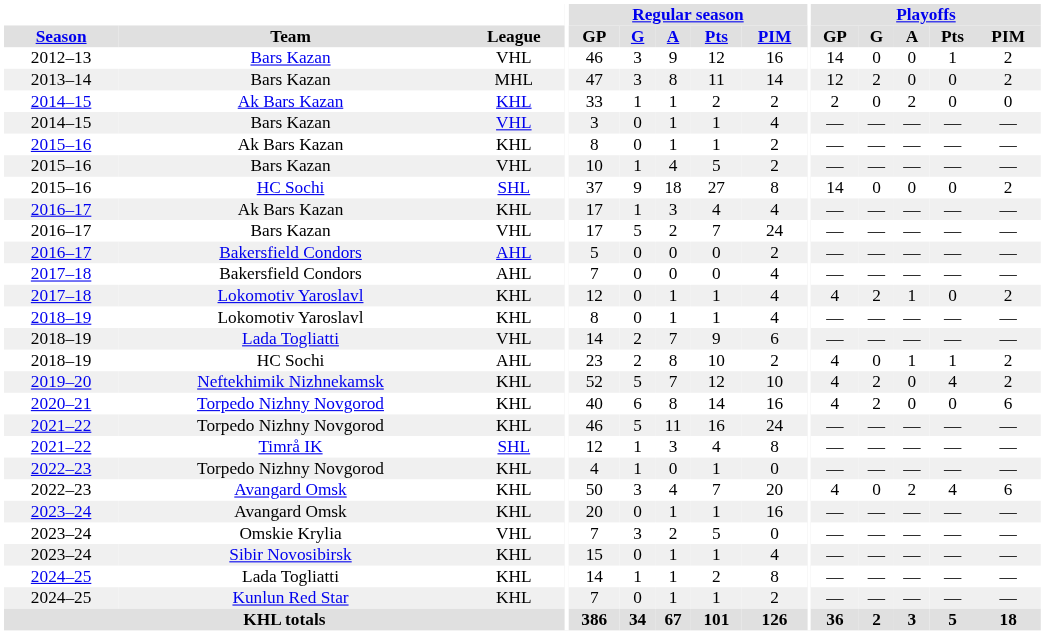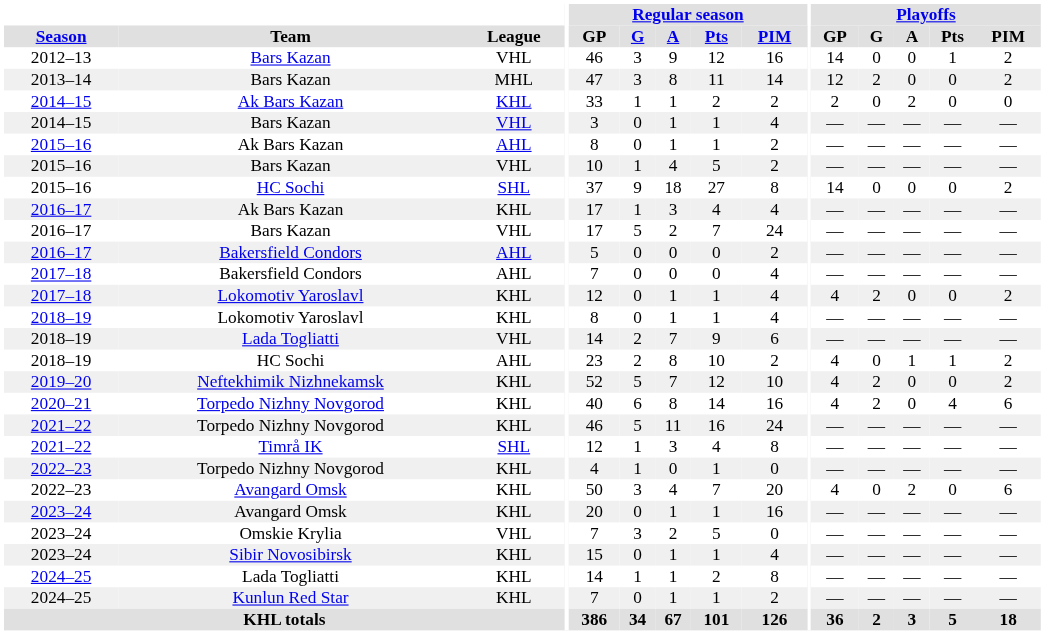 <table border="0" cellpadding="1" cellspacing="0" style="text-align:center; width:60em">
 <tr bgcolor="#e0e0e0">
 <th colspan="3" bgcolor="#ffffff"></th>
 <th rowspan="99" bgcolor="#ffffff"></th>
 <th colspan="5"><a href='#'>Regular season</a></th>
 <th rowspan="99" bgcolor="#ffffff"></th>
 <th colspan="5"><a href='#'>Playoffs</a></th>
 </tr>
 <tr bgcolor="#e0e0e0">
 <th><a href='#'>Season</a></th>
 <th>Team</th>
 <th>League</th>
 <th>GP</th>
 <th><a href='#'>G</a></th>
 <th><a href='#'>A</a></th>
 <th><a href='#'>Pts</a></th>
 <th><a href='#'>PIM</a></th>
 <th>GP</th>
 <th>G</th>
 <th>A</th>
 <th>Pts</th>
 <th>PIM</th>
 </tr>
 <tr>
 <td>2012–13</td>
 <td><a href='#'>Bars Kazan</a></td>
 <td>VHL</td>
 <td>46</td>
 <td>3</td>
 <td>9</td>
 <td>12</td>
 <td>16</td>
 <td>14</td>
 <td>0</td>
 <td>0</td>
 <td>1</td>
 <td>2</td>
 </tr>
 <tr bgcolor="#f0f0f0">
 <td>2013–14</td>
 <td>Bars Kazan</td>
 <td>MHL</td>
 <td>47</td>
 <td>3</td>
 <td>8</td>
 <td>11</td>
 <td>14</td>
 <td>12</td>
 <td>2</td>
 <td>0</td>
 <td>0</td>
 <td>2</td>
 </tr>
 <tr>
 <td><a href='#'>2014–15</a></td>
 <td><a href='#'>Ak Bars Kazan</a></td>
 <td><a href='#'>KHL</a></td>
 <td>33</td>
 <td>1</td>
 <td>1</td>
 <td>2</td>
 <td>2</td>
 <td>2</td>
 <td>0</td>
 <td>2</td>
 <td>0</td>
 <td>0</td>
 </tr>
 <tr bgcolor="#f0f0f0">
 <td>2014–15</td>
 <td>Bars Kazan</td>
 <td><a href='#'>VHL</a></td>
 <td>3</td>
 <td>0</td>
 <td>1</td>
 <td>1</td>
 <td>4</td>
 <td>—</td>
 <td>—</td>
 <td>—</td>
 <td>—</td>
 <td>—</td>
 </tr>
 <tr>
 <td><a href='#'>2015–16</a></td>
 <td>Ak Bars Kazan</td>
-<td>KHL</td>
+<td><a href='#'>AHL</a></td>
 <td>8</td>
 <td>0</td>
 <td>1</td>
 <td>1</td>
 <td>2</td>
 <td>—</td>
 <td>—</td>
 <td>—</td>
 <td>—</td>
 <td>—</td>
 </tr>
 <tr bgcolor="#f0f0f0">
 <td>2015–16</td>
 <td>Bars Kazan</td>
 <td>VHL</td>
 <td>10</td>
 <td>1</td>
 <td>4</td>
 <td>5</td>
 <td>2</td>
 <td>—</td>
 <td>—</td>
 <td>—</td>
 <td>—</td>
 <td>—</td>
 </tr>
 <tr>
 <td>2015–16</td>
 <td><a href='#'>HC Sochi</a></td>
 <td><a href='#'>SHL</a></td>
 <td>37</td>
 <td>9</td>
 <td>18</td>
 <td>27</td>
 <td>8</td>
 <td>14</td>
 <td>0</td>
 <td>0</td>
 <td>0</td>
 <td>2</td>
 </tr>
 <tr bgcolor="#f0f0f0">
 <td><a href='#'>2016–17</a></td>
 <td>Ak Bars Kazan</td>
 <td>KHL</td>
 <td>17</td>
 <td>1</td>
 <td>3</td>
 <td>4</td>
 <td>4</td>
 <td>—</td>
 <td>—</td>
 <td>—</td>
 <td>—</td>
 <td>—</td>
 </tr>
 <tr>
 <td>2016–17</td>
 <td>Bars Kazan</td>
 <td>VHL</td>
 <td>17</td>
 <td>5</td>
 <td>2</td>
 <td>7</td>
 <td>24</td>
 <td>—</td>
 <td>—</td>
 <td>—</td>
 <td>—</td>
 <td>—</td>
 </tr>
 <tr bgcolor="#f0f0f0">
 <td><a href='#'>2016–17</a></td>
 <td><a href='#'>Bakersfield Condors</a></td>
 <td><a href='#'>AHL</a></td>
 <td>5</td>
 <td>0</td>
 <td>0</td>
 <td>0</td>
 <td>2</td>
 <td>—</td>
 <td>—</td>
 <td>—</td>
 <td>—</td>
 <td>—</td>
 </tr>
 <tr>
 <td><a href='#'>2017–18</a></td>
 <td>Bakersfield Condors</td>
 <td>AHL</td>
 <td>7</td>
 <td>0</td>
 <td>0</td>
 <td>0</td>
 <td>4</td>
 <td>—</td>
 <td>—</td>
 <td>—</td>
 <td>—</td>
 <td>—</td>
 </tr>
 <tr bgcolor="#f0f0f0">
 <td><a href='#'>2017–18</a></td>
 <td><a href='#'>Lokomotiv Yaroslavl</a></td>
 <td>KHL</td>
 <td>12</td>
 <td>0</td>
 <td>1</td>
 <td>1</td>
 <td>4</td>
 <td>4</td>
 <td>2</td>
-<td>1</td>
+<td>0</td>
 <td>0</td>
 <td>2</td>
 </tr>
 <tr>
 <td><a href='#'>2018–19</a></td>
 <td>Lokomotiv Yaroslavl</td>
 <td>KHL</td>
 <td>8</td>
 <td>0</td>
 <td>1</td>
 <td>1</td>
 <td>4</td>
 <td>—</td>
 <td>—</td>
 <td>—</td>
 <td>—</td>
 <td>—</td>
 </tr>
 <tr bgcolor="#f0f0f0">
 <td>2018–19</td>
 <td><a href='#'>Lada Togliatti</a></td>
 <td>VHL</td>
 <td>14</td>
 <td>2</td>
 <td>7</td>
 <td>9</td>
 <td>6</td>
 <td>—</td>
 <td>—</td>
 <td>—</td>
 <td>—</td>
 <td>—</td>
 </tr>
 <tr>
 <td>2018–19</td>
 <td>HC Sochi</td>
 <td>AHL</td>
 <td>23</td>
 <td>2</td>
 <td>8</td>
 <td>10</td>
 <td>2</td>
 <td>4</td>
 <td>0</td>
 <td>1</td>
 <td>1</td>
 <td>2</td>
 </tr>
 <tr bgcolor="#f0f0f0">
 <td><a href='#'>2019–20</a></td>
 <td><a href='#'>Neftekhimik Nizhnekamsk</a></td>
 <td>KHL</td>
 <td>52</td>
 <td>5</td>
 <td>7</td>
 <td>12</td>
 <td>10</td>
 <td>4</td>
 <td>2</td>
 <td>0</td>
-<td>4</td>
+<td>0</td>
 <td>2</td>
 </tr>
 <tr>
 <td><a href='#'>2020–21</a></td>
 <td><a href='#'>Torpedo Nizhny Novgorod</a></td>
 <td>KHL</td>
 <td>40</td>
 <td>6</td>
 <td>8</td>
 <td>14</td>
 <td>16</td>
 <td>4</td>
 <td>2</td>
 <td>0</td>
-<td>0</td>
+<td>4</td>
 <td>6</td>
 </tr>
 <tr bgcolor="#f0f0f0">
 <td><a href='#'>2021–22</a></td>
 <td>Torpedo Nizhny Novgorod</td>
 <td>KHL</td>
 <td>46</td>
 <td>5</td>
 <td>11</td>
 <td>16</td>
 <td>24</td>
 <td>—</td>
 <td>—</td>
 <td>—</td>
 <td>—</td>
 <td>—</td>
 </tr>
 <tr>
 <td><a href='#'>2021–22</a></td>
 <td><a href='#'>Timrå IK</a></td>
 <td><a href='#'>SHL</a></td>
 <td>12</td>
 <td>1</td>
 <td>3</td>
 <td>4</td>
 <td>8</td>
 <td>—</td>
 <td>—</td>
 <td>—</td>
 <td>—</td>
 <td>—</td>
 </tr>
 <tr bgcolor="#f0f0f0">
 <td><a href='#'>2022–23</a></td>
 <td>Torpedo Nizhny Novgorod</td>
 <td>KHL</td>
 <td>4</td>
 <td>1</td>
 <td>0</td>
 <td>1</td>
 <td>0</td>
 <td>—</td>
 <td>—</td>
 <td>—</td>
 <td>—</td>
 <td>—</td>
 </tr>
 <tr>
 <td>2022–23</td>
 <td><a href='#'>Avangard Omsk</a></td>
 <td>KHL</td>
 <td>50</td>
 <td>3</td>
 <td>4</td>
 <td>7</td>
 <td>20</td>
 <td>4</td>
 <td>0</td>
 <td>2</td>
-<td>4</td>
+<td>0</td>
 <td>6</td>
 </tr>
 <tr bgcolor="#f0f0f0">
 <td><a href='#'>2023–24</a></td>
 <td>Avangard Omsk</td>
 <td>KHL</td>
 <td>20</td>
 <td>0</td>
 <td>1</td>
 <td>1</td>
 <td>16</td>
 <td>—</td>
 <td>—</td>
 <td>—</td>
 <td>—</td>
 <td>—</td>
 </tr>
 <tr>
 <td>2023–24</td>
 <td>Omskie Krylia</td>
 <td>VHL</td>
 <td>7</td>
 <td>3</td>
 <td>2</td>
 <td>5</td>
 <td>0</td>
 <td>—</td>
 <td>—</td>
 <td>—</td>
 <td>—</td>
 <td>—</td>
 </tr>
 <tr bgcolor="#f0f0f0">
 <td>2023–24</td>
 <td><a href='#'>Sibir Novosibirsk</a></td>
 <td>KHL</td>
 <td>15</td>
 <td>0</td>
 <td>1</td>
 <td>1</td>
 <td>4</td>
 <td>—</td>
 <td>—</td>
 <td>—</td>
 <td>—</td>
 <td>—</td>
 </tr>
 <tr>
 <td><a href='#'>2024–25</a></td>
 <td>Lada Togliatti</td>
 <td>KHL</td>
 <td>14</td>
 <td>1</td>
 <td>1</td>
 <td>2</td>
 <td>8</td>
 <td>—</td>
 <td>—</td>
 <td>—</td>
 <td>—</td>
 <td>—</td>
 </tr>
 <tr bgcolor="#f0f0f0">
 <td>2024–25</td>
 <td><a href='#'>Kunlun Red Star</a></td>
 <td>KHL</td>
 <td>7</td>
 <td>0</td>
 <td>1</td>
 <td>1</td>
 <td>2</td>
 <td>—</td>
 <td>—</td>
 <td>—</td>
 <td>—</td>
 <td>—</td>
 </tr>
 <tr bgcolor="#e0e0e0">
 <th colspan="3">KHL totals</th>
 <th>386</th>
 <th>34</th>
 <th>67</th>
 <th>101</th>
 <th>126</th>
 <th>36</th>
 <th>2</th>
 <th>3</th>
 <th>5</th>
 <th>18</th>
 </tr>
 </table>
